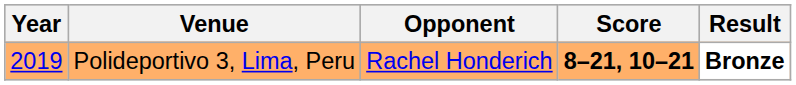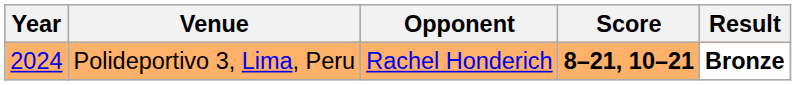 <table class="sortable wikitable" style="font-size: 90%;">
 <tr>
 <th>Year</th>
 <th>Venue</th>
 <th>Opponent</th>
 <th>Score</th>
 <th>Result</th>
 </tr>
 <tr style="background:#FFB069">
-<td align="center"><a href='#'>2019</a></td>
+<td align="center"><a href='#'>2024</a></td>
 <td align="left">Polideportivo 3, <a href='#'>Lima</a>, Peru</td>
 <td align="left"> <a href='#'>Rachel Honderich</a></td>
 <td align="left"><strong>8–21, 10–21</strong></td>
 <td style="text-align:left; background:white"> <strong>Bronze</strong></td>
 </tr>
 </table>
